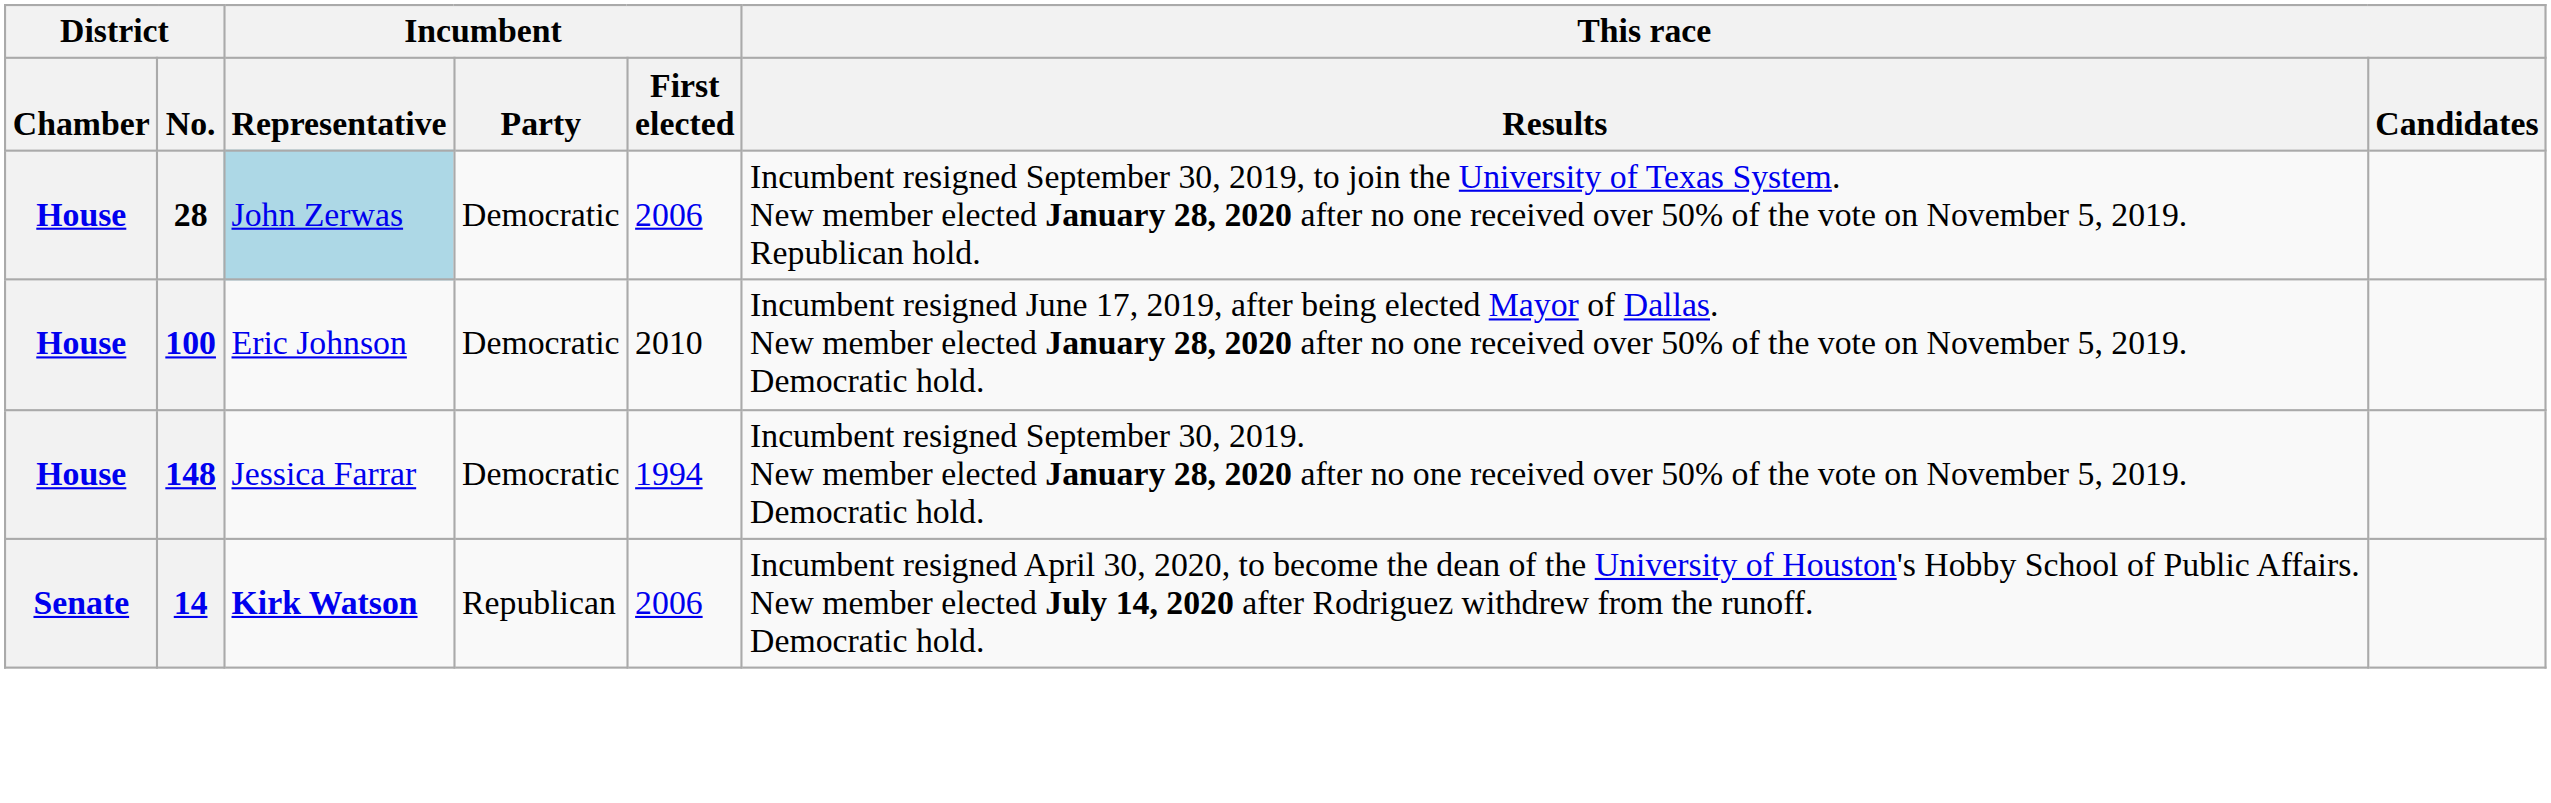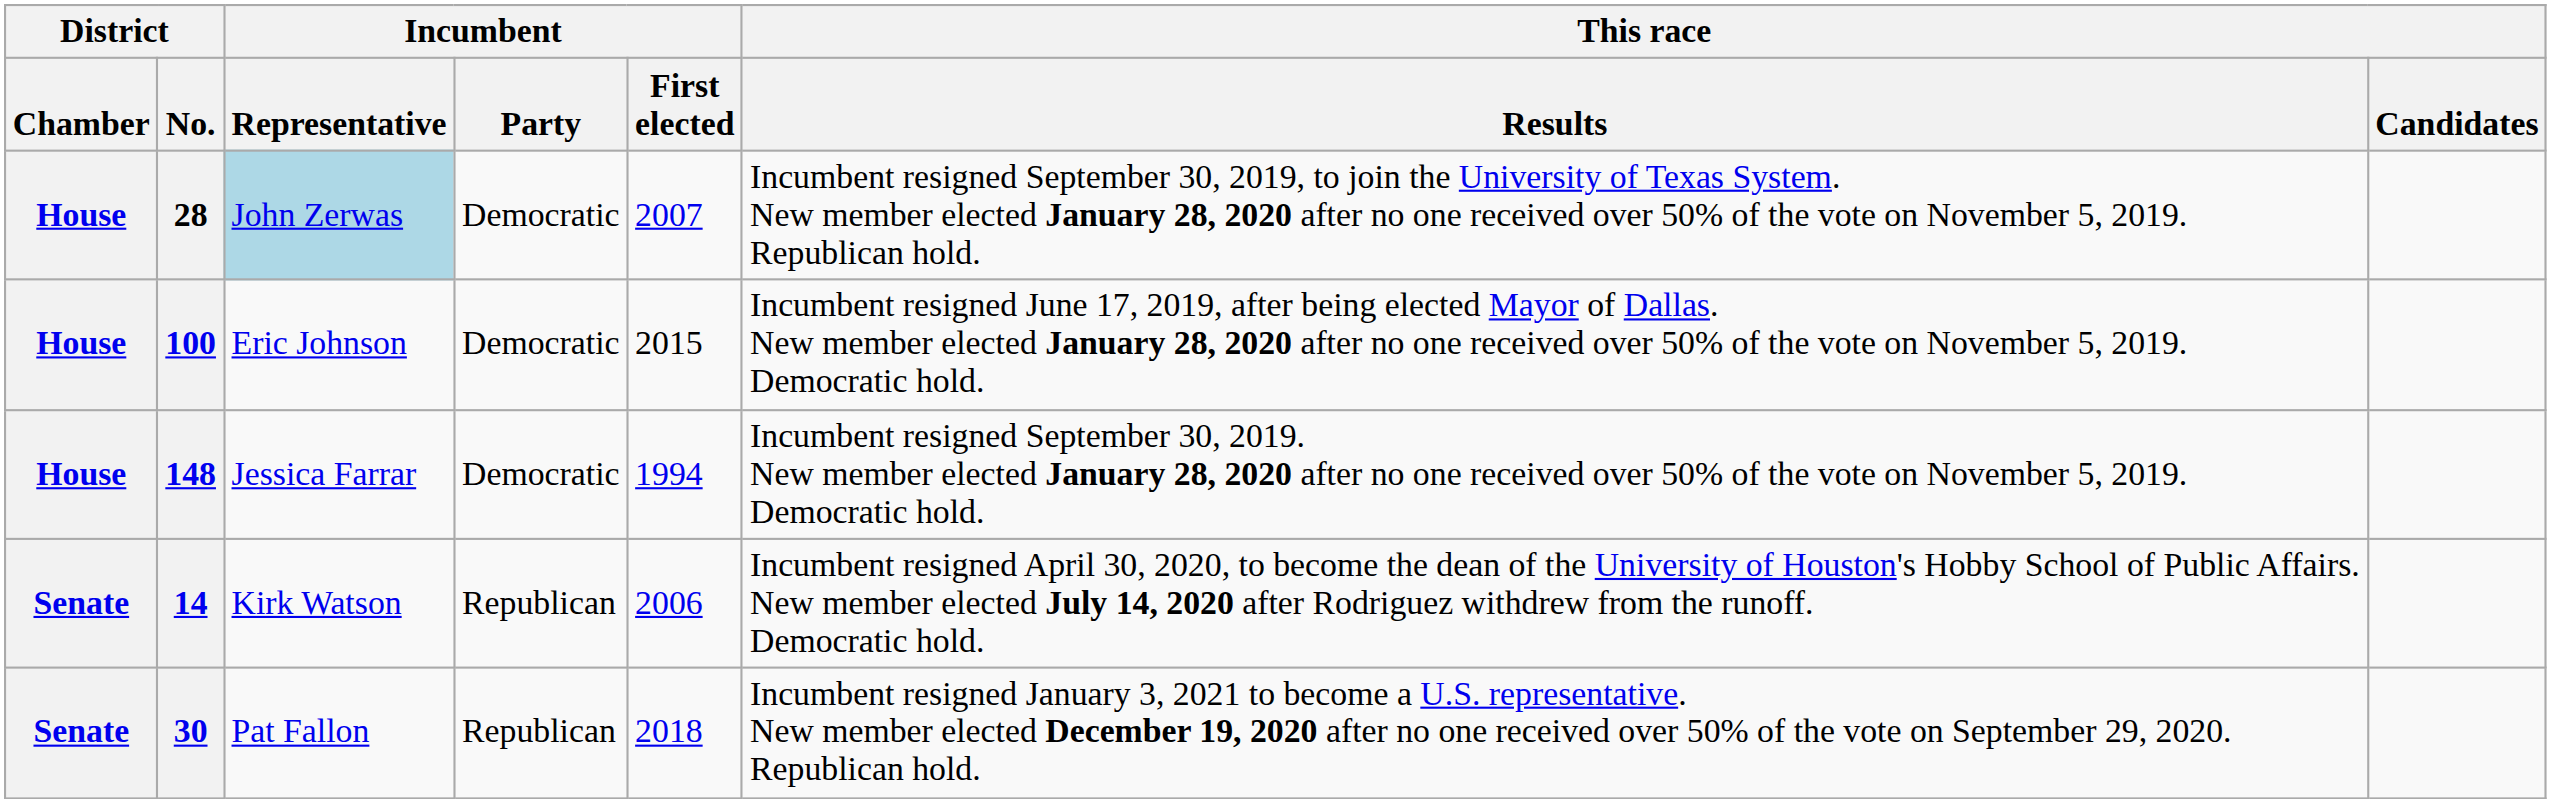 <table class="wikitable sortable">
 <tr valign=bottom>
 <th colspan="2">District</th>
 <th colspan="3">Incumbent</th>
 <th colspan="2">This race</th>
 </tr>
 <tr valign=bottom>
 <th>Chamber</th>
 <th>No.</th>
 <th>Representative</th>
 <th>Party</th>
 <th>First<br>elected</th>
 <th>Results</th>
 <th>Candidates</th>
 </tr>
 <tr>
 <th><a href='#'>House</a></th>
 <th>28</th>
 <td style="background: lightblue;"><a href='#'>John Zerwas</a></td>
 <td>Democratic</td>
-<td><a href='#'>2006</a></td>
+<td><a href='#'>2007</a></td>
 <td>Incumbent resigned September 30, 2019, to join the <a href='#'>University of Texas System</a>.<br>New member elected <strong>January 28, 2020</strong> after no one received over 50% of the vote on November 5, 2019.<br>Republican hold.</td>
 <td nowrap></td>
 </tr>
 <tr>
 <th><a href='#'>House</a></th>
 <th><a href='#'>100</a></th>
 <td><a href='#'>Eric Johnson</a></td>
 <td>Democratic</td>
-<td>2010<br></td>
+<td>2015<br></td>
 <td>Incumbent resigned June 17, 2019, after being elected <a href='#'>Mayor</a> of <a href='#'>Dallas</a>.<br>New member elected <strong>January 28, 2020</strong> after no one received over 50% of the vote on November 5, 2019.<br>Democratic hold.</td>
 <td nowrap></td>
 </tr>
 <tr>
 <th><a href='#'>House</a></th>
 <th><a href='#'>148</a></th>
 <td><a href='#'>Jessica Farrar</a></td>
 <td>Democratic</td>
 <td><a href='#'>1994</a></td>
 <td>Incumbent resigned September 30, 2019.<br>New member elected <strong>January 28, 2020</strong> after no one received over 50% of the vote on November 5, 2019.<br>Democratic hold.</td>
 <td nowrap></td>
 </tr>
 <tr>
 <th><a href='#'>Senate</a></th>
 <th><a href='#'>14</a></th>
-<td><strong><a href='#'>Kirk Watson</a></strong></td>
+<td><a href='#'>Kirk Watson</a></td>
 <td>Republican</td>
 <td><a href='#'>2006</a></td>
 <td>Incumbent resigned April 30, 2020, to become the dean of the <a href='#'>University of Houston</a>'s Hobby School of Public Affairs.<br>New member elected <strong>July 14, 2020</strong> after Rodriguez withdrew from the runoff.<br>Democratic hold.</td>
 <td nowrap></td>
 </tr>
+<tr>
+<th><a href='#'>Senate</a></th>
+<th><a href='#'>30</a></th>
+<td><a href='#'>Pat Fallon</a></td>
+<td>Republican</td>
+<td><a href='#'>2018</a></td>
+<td>Incumbent resigned January 3, 2021 to become a <a href='#'>U.S. representative</a>.<br>New member elected <strong>December 19, 2020</strong> after no one received over 50% of the vote on September 29, 2020.<br>Republican hold.</td>
+<td nowrap></td>
+</tr>
 </table>
